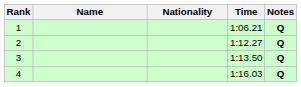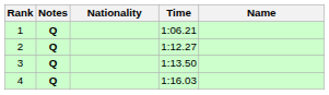 <table class="wikitable sortable" style="text-align:center">
 <tr>
 <th>Rank</th>
-<th style="width:180px">Name</th>
+<th>Notes</th>
 <th style="width:125px">Nationality</th>
 <th>Time</th>
-<th>Notes</th>
+<th style="width:180px">Name</th>
 </tr>
 <tr style="background:#cfc;">
 <td>1</td>
-<td style="text-align:left;"></td>
+<td><strong>Q</strong></td>
 <td style="text-align:left;"></td>
 <td>1:06.21</td>
-<td><strong>Q</strong></td>
+<td style="text-align:left;"></td>
 </tr>
 <tr style="background:#cfc;">
 <td>2</td>
-<td style="text-align:left;"></td>
+<td><strong>Q</strong></td>
 <td style="text-align:left;"></td>
 <td>1:12.27</td>
-<td><strong>Q</strong></td>
+<td style="text-align:left;"></td>
 </tr>
 <tr style="background:#cfc;">
 <td>3</td>
-<td style="text-align:left;"></td>
+<td><strong>Q</strong></td>
 <td style="text-align:left;"></td>
 <td>1:13.50</td>
-<td><strong>Q</strong></td>
+<td style="text-align:left;"></td>
 </tr>
 <tr style="background:#cfc;">
 <td>4</td>
-<td style="text-align:left;"></td>
+<td><strong>Q</strong></td>
 <td style="text-align:left;"></td>
 <td>1:16.03</td>
-<td><strong>Q</strong></td>
+<td style="text-align:left;"></td>
 </tr>
 </table>
